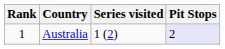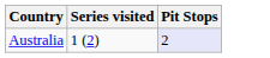 <table class="wikitable">
 <tr>
-<th>Rank</th>
 <th>Country</th>
 <th>Series visited</th>
 <th>Pit Stops</th>
 </tr>
 <tr>
-<td style="text-align:center;">1</td>
 <td><a href='#'>Australia</a></td>
 <td>1 (<a href='#'>2</a>)</td>
 <td style="background: lavender;">2</td>
 </tr>
 </table>
